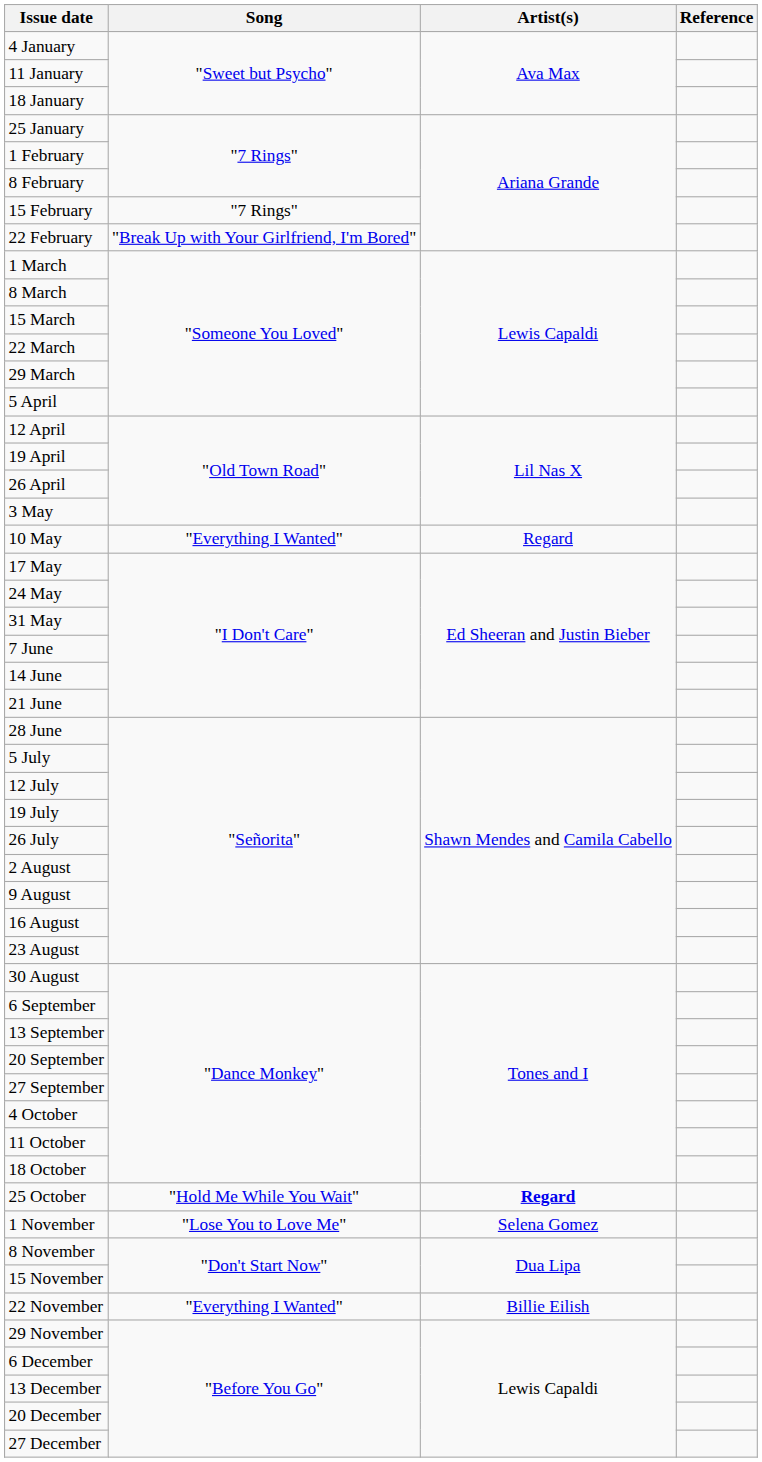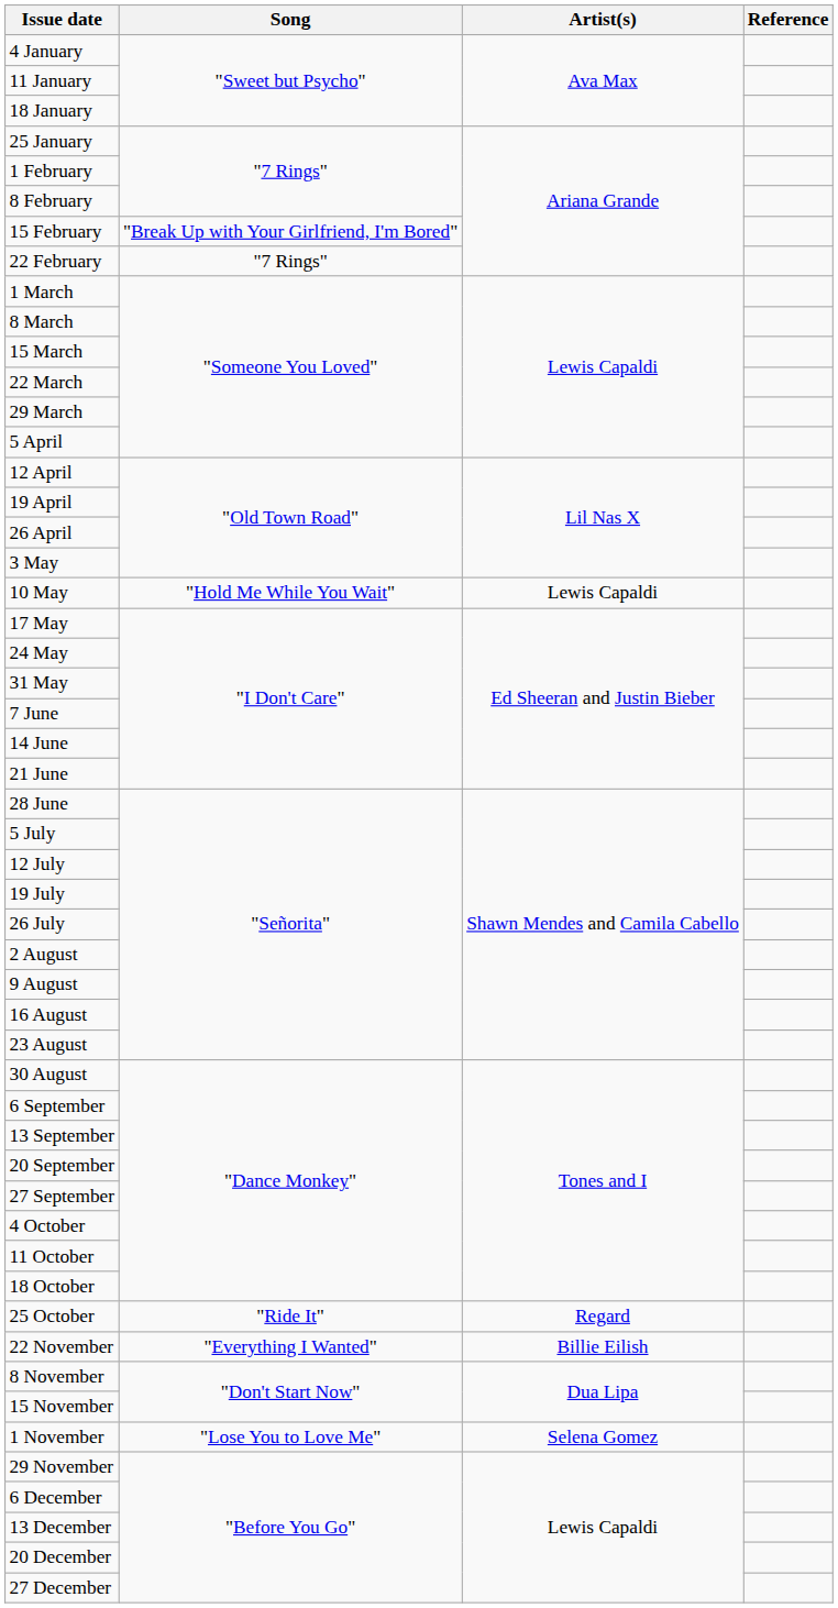 <table class="wikitable">
 <tr>
 <th>Issue date</th>
 <th>Song</th>
 <th>Artist(s)</th>
 <th>Reference</th>
 </tr>
 <tr>
 <td>4 January</td>
 <td align="center" rowspan="3">"<a href='#'>Sweet but Psycho</a>"</td>
 <td align="center" rowspan="3"><a href='#'>Ava Max</a></td>
 <td align="center"></td>
 </tr>
 <tr>
 <td>11 January</td>
 <td align="center"></td>
 </tr>
 <tr>
 <td>18 January</td>
 <td align="center"></td>
 </tr>
 <tr>
 <td>25 January</td>
 <td align="center" rowspan="3">"<a href='#'>7 Rings</a>"</td>
 <td align="center" rowspan="5"><a href='#'>Ariana Grande</a></td>
 <td align="center"></td>
 </tr>
 <tr>
 <td>1 February</td>
 <td align="center"></td>
 </tr>
 <tr>
 <td>8 February</td>
 <td align="center"></td>
 </tr>
 <tr>
 <td>15 February</td>
-<td align="center">"7 Rings"</td>
+<td align="center">"<a href='#'>Break Up with Your Girlfriend, I'm Bored</a>"</td>
 <td align="center"></td>
 </tr>
 <tr>
 <td>22 February</td>
-<td align="center">"<a href='#'>Break Up with Your Girlfriend, I'm Bored</a>"</td>
+<td align="center">"7 Rings"</td>
 <td align="center"></td>
 </tr>
 <tr>
 <td>1 March</td>
 <td align="center" rowspan="6">"<a href='#'>Someone You Loved</a>"</td>
 <td align="center" rowspan="6"><a href='#'>Lewis Capaldi</a></td>
 <td align="center"></td>
 </tr>
 <tr>
 <td>8 March</td>
 <td align="center"></td>
 </tr>
 <tr>
 <td>15 March</td>
 <td align="center"></td>
 </tr>
 <tr>
 <td>22 March</td>
 <td align="center"></td>
 </tr>
 <tr>
 <td>29 March</td>
 <td align="center"></td>
 </tr>
 <tr>
 <td>5 April</td>
 <td align="center"></td>
 </tr>
 <tr>
 <td>12 April</td>
 <td align="center" rowspan="4">"<a href='#'>Old Town Road</a>"</td>
 <td align="center" rowspan="4"><a href='#'>Lil Nas X</a></td>
 <td align="center"></td>
 </tr>
 <tr>
 <td>19 April</td>
 <td align="center"></td>
 </tr>
 <tr>
 <td>26 April</td>
 <td align="center"></td>
 </tr>
 <tr>
 <td>3 May</td>
 <td align="center"></td>
 </tr>
 <tr>
 <td>10 May</td>
-<td align="center">"<a href='#'>Everything I Wanted</a>"</td>
-<td align="center"><a href='#'>Regard</a></td>
+<td align="center">"<a href='#'>Hold Me While You Wait</a>"</td>
+<td align="center">Lewis Capaldi</td>
 <td align="center"></td>
 </tr>
 <tr>
 <td>17 May</td>
 <td align="center" rowspan="6">"<a href='#'>I Don't Care</a>"</td>
 <td align="center" rowspan="6"><a href='#'>Ed Sheeran</a> and <a href='#'>Justin Bieber</a></td>
 <td align="center"></td>
 </tr>
 <tr>
 <td>24 May</td>
 <td align="center"></td>
 </tr>
 <tr>
 <td>31 May</td>
 <td align="center"></td>
 </tr>
 <tr>
 <td>7 June</td>
 <td align="center"></td>
 </tr>
 <tr>
 <td>14 June</td>
 <td align="center"></td>
 </tr>
 <tr>
 <td>21 June</td>
 <td align="center"></td>
 </tr>
 <tr>
 <td>28 June</td>
 <td align="center" rowspan="9">"<a href='#'>Señorita</a>"</td>
 <td align="center" rowspan="9"><a href='#'>Shawn Mendes</a> and <a href='#'>Camila Cabello</a></td>
 <td align="center"></td>
 </tr>
 <tr>
 <td>5 July</td>
 <td align="center"></td>
 </tr>
 <tr>
 <td>12 July</td>
 <td align="center"></td>
 </tr>
 <tr>
 <td>19 July</td>
 <td align="center"></td>
 </tr>
 <tr>
 <td>26 July</td>
 <td align="center"></td>
 </tr>
 <tr>
 <td>2 August</td>
 <td align="center"></td>
 </tr>
 <tr>
 <td>9 August</td>
 <td align="center"></td>
 </tr>
 <tr>
 <td>16 August</td>
 <td align="center"></td>
 </tr>
 <tr>
 <td>23 August</td>
 <td align="center"></td>
 </tr>
 <tr>
 <td>30 August</td>
 <td align="center" rowspan="8">"<a href='#'>Dance Monkey</a>"</td>
 <td align="center" rowspan="8"><a href='#'>Tones and I</a></td>
 <td align="center"></td>
 </tr>
 <tr>
 <td>6 September</td>
 <td align="center"></td>
 </tr>
 <tr>
 <td>13 September</td>
 <td align="center"></td>
 </tr>
 <tr>
 <td>20 September</td>
 <td align="center"></td>
 </tr>
 <tr>
 <td>27 September</td>
 <td align="center"></td>
 </tr>
 <tr>
 <td>4 October</td>
 <td align="center"></td>
 </tr>
 <tr>
 <td>11 October</td>
 <td align="center"></td>
 </tr>
 <tr>
 <td>18 October</td>
 <td align="center"></td>
 </tr>
 <tr>
 <td>25 October</td>
-<td align="center">"<a href='#'>Hold Me While You Wait</a>"</td>
-<td align="center"><strong><a href='#'>Regard</a></strong></td>
+<td align="center">"<a href='#'>Ride It</a>"</td>
+<td align="center"><a href='#'>Regard</a></td>
 <td align="center"></td>
 </tr>
 <tr>
-<td>1 November</td>
-<td align="center">"<a href='#'>Lose You to Love Me</a>"</td>
-<td align="center"><a href='#'>Selena Gomez</a></td>
+<td>22 November</td>
+<td align="center">"<a href='#'>Everything I Wanted</a>"</td>
+<td align="center"><a href='#'>Billie Eilish</a></td>
 <td align="center"></td>
 </tr>
 <tr>
 <td>8 November</td>
 <td align="center" rowspan="2">"<a href='#'>Don't Start Now</a>"</td>
 <td align="center" rowspan="2"><a href='#'>Dua Lipa</a></td>
 <td align="center"></td>
 </tr>
 <tr>
 <td>15 November</td>
 <td align="center"></td>
 </tr>
 <tr>
-<td>22 November</td>
-<td align="center">"<a href='#'>Everything I Wanted</a>"</td>
-<td align="center"><a href='#'>Billie Eilish</a></td>
+<td>1 November</td>
+<td align="center">"<a href='#'>Lose You to Love Me</a>"</td>
+<td align="center"><a href='#'>Selena Gomez</a></td>
 <td align="center"></td>
 </tr>
 <tr>
 <td>29 November</td>
 <td align="center" rowspan="5">"<a href='#'>Before You Go</a>"</td>
 <td align="center" rowspan="5">Lewis Capaldi</td>
 <td align="center"></td>
 </tr>
 <tr>
 <td>6 December</td>
 <td align="center"></td>
 </tr>
 <tr>
 <td>13 December</td>
 <td align="center"></td>
 </tr>
 <tr>
 <td>20 December</td>
 <td align="center"></td>
 </tr>
 <tr>
 <td>27 December</td>
 <td align="center"></td>
 </tr>
 </table>
